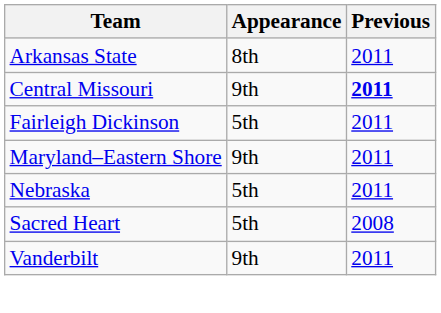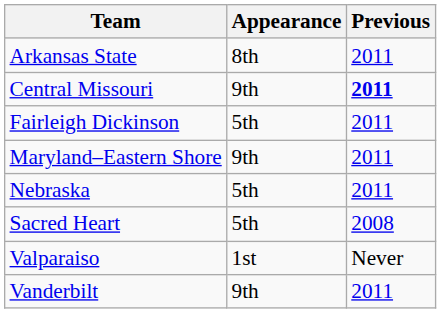 <table class="wikitable sortable">
 <tr>
 <th>Team</th>
 <th>Appearance</th>
 <th>Previous</th>
 </tr>
 <tr>
 <td><a href='#'>Arkansas State</a></td>
 <td>8th</td>
 <td><a href='#'>2011</a></td>
 </tr>
 <tr>
 <td><a href='#'>Central Missouri</a></td>
 <td>9th</td>
 <td><strong><a href='#'>2011</a></strong></td>
 </tr>
 <tr>
 <td><a href='#'>Fairleigh Dickinson</a></td>
 <td>5th</td>
 <td><a href='#'>2011</a></td>
 </tr>
 <tr>
 <td><a href='#'>Maryland–Eastern Shore</a></td>
 <td>9th</td>
 <td><a href='#'>2011</a></td>
 </tr>
 <tr>
 <td><a href='#'>Nebraska</a></td>
 <td>5th</td>
 <td><a href='#'>2011</a></td>
 </tr>
 <tr>
 <td><a href='#'>Sacred Heart</a></td>
 <td>5th</td>
 <td><a href='#'>2008</a></td>
 </tr>
 <tr>
+<td><a href='#'>Valparaiso</a></td>
+<td>1st</td>
+<td>Never</td>
+</tr>
+<tr>
 <td><a href='#'>Vanderbilt</a></td>
 <td>9th</td>
 <td><a href='#'>2011</a></td>
 </tr>
 </table>
